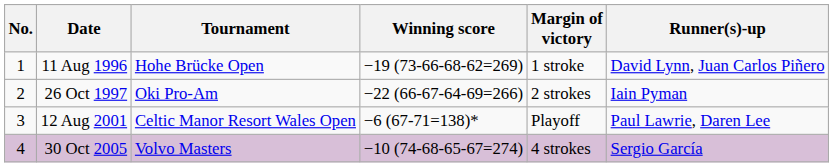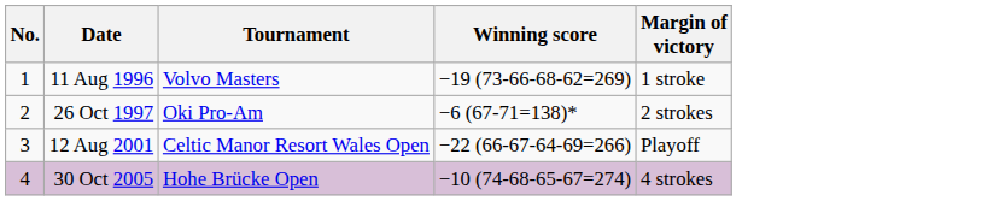 <table class="wikitable" style="font-size:95%;">
 <tr>
 <th>No.</th>
 <th>Date</th>
 <th>Tournament</th>
 <th>Winning score</th>
 <th>Margin of<br>victory</th>
-<th>Runner(s)-up</th>
 </tr>
 <tr>
 <td align=center>1</td>
 <td align=right>11 Aug <a href='#'>1996</a></td>
-<td><a href='#'>Hohe Brücke Open</a></td>
+<td><a href='#'>Volvo Masters</a></td>
 <td>−19 (73-66-68-62=269)</td>
 <td>1 stroke</td>
-<td> <a href='#'>David Lynn</a>,  <a href='#'>Juan Carlos Piñero</a></td>
 </tr>
 <tr>
 <td align=center>2</td>
 <td align=right>26 Oct <a href='#'>1997</a></td>
 <td><a href='#'>Oki Pro-Am</a></td>
-<td>−22 (66-67-64-69=266)</td>
+<td>−6 (67-71=138)*</td>
 <td>2 strokes</td>
-<td> <a href='#'>Iain Pyman</a></td>
 </tr>
 <tr>
 <td align=center>3</td>
 <td align=right>12 Aug <a href='#'>2001</a></td>
 <td><a href='#'>Celtic Manor Resort Wales Open</a></td>
-<td>−6 (67-71=138)*</td>
+<td>−22 (66-67-64-69=266)</td>
 <td>Playoff</td>
-<td> <a href='#'>Paul Lawrie</a>,  <a href='#'>Daren Lee</a></td>
 </tr>
 <tr style="background:thistle">
 <td align=center>4</td>
 <td align=right>30 Oct <a href='#'>2005</a></td>
-<td><a href='#'>Volvo Masters</a></td>
+<td><a href='#'>Hohe Brücke Open</a></td>
 <td>−10 (74-68-65-67=274)</td>
 <td>4 strokes</td>
-<td> <a href='#'>Sergio García</a></td>
 </tr>
 </table>
